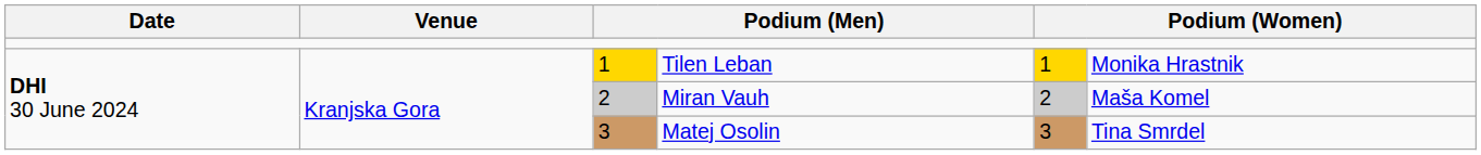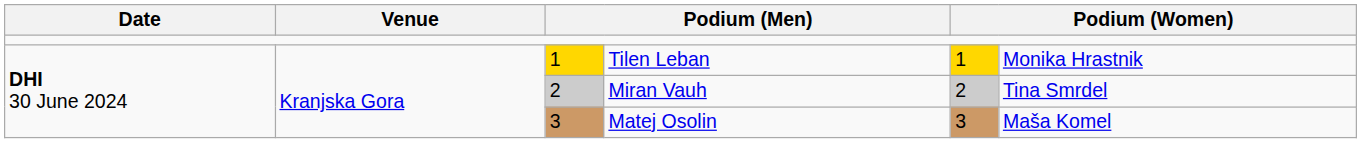 <table class="wikitable" width=70%>
 <tr>
 <th>Date</th>
 <th width=20%>Venue</th>
 <th colspan=2 width=30%>Podium (Men)</th>
 <th colspan=2 width=30%>Podium (Women)</th>
 </tr>
 <tr>
 <td colspan=6></td>
 </tr>
 <tr>
 <td rowspan=3><strong>DHI</strong> <br> 30 June 2024</td>
 <td rowspan=3><br><a href='#'>Kranjska Gora</a></td>
 <td bgcolor=FFD700>1</td>
 <td><a href='#'>Tilen Leban</a></td>
 <td bgcolor=FFD700>1</td>
 <td><a href='#'>Monika Hrastnik</a></td>
 </tr>
 <tr>
 <td bgcolor=CCCCCC>2</td>
 <td><a href='#'>Miran Vauh</a></td>
 <td bgcolor=CCCCCC>2</td>
-<td><a href='#'>Maša Komel</a></td>
+<td><a href='#'>Tina Smrdel</a></td>
 </tr>
 <tr>
 <td bgcolor=CC9966>3</td>
 <td><a href='#'>Matej Osolin</a></td>
 <td bgcolor=CC9966>3</td>
-<td><a href='#'>Tina Smrdel</a></td>
+<td><a href='#'>Maša Komel</a></td>
 </tr>
 </table>
